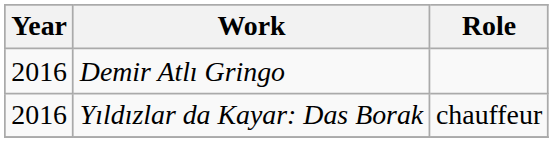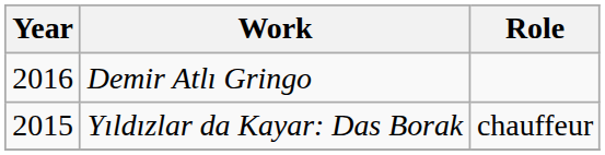 <table class="wikitable sortable">
 <tr>
 <th>Year</th>
 <th>Work</th>
 <th>Role</th>
 </tr>
 <tr>
 <td>2016</td>
 <td><em>Demir Atlı Gringo</em></td>
 <td></td>
 </tr>
 <tr>
-<td>2016</td>
+<td>2015</td>
 <td><em>Yıldızlar da Kayar: Das Borak</em></td>
 <td>chauffeur</td>
 </tr>
 <tr>
 </tr>
 </table>
